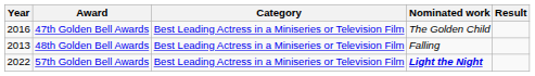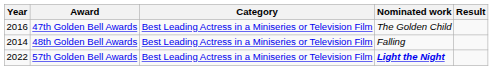 <table class="wikitable sortable">
 <tr>
 <th>Year</th>
 <th>Award</th>
 <th>Category</th>
 <th>Nominated work</th>
 <th>Result</th>
 </tr>
 <tr>
 <td>2016</td>
 <td><a href='#'>47th Golden Bell Awards</a></td>
 <td><a href='#'>Best Leading Actress in a Miniseries or Television Film</a></td>
 <td><em>The Golden Child</em></td>
 <td></td>
 </tr>
 <tr>
-<td>2013</td>
+<td>2014</td>
 <td><a href='#'>48th Golden Bell Awards</a></td>
 <td><a href='#'>Best Leading Actress in a Miniseries or Television Film</a></td>
 <td><em>Falling</em></td>
 <td></td>
 </tr>
 <tr>
 <td>2022</td>
 <td><a href='#'>57th Golden Bell Awards</a></td>
 <td><a href='#'>Best Leading Actress in a Miniseries or Television Film</a></td>
 <td><strong><em><a href='#'>Light the Night</a></em></strong></td>
 <td></td>
 </tr>
 </table>
